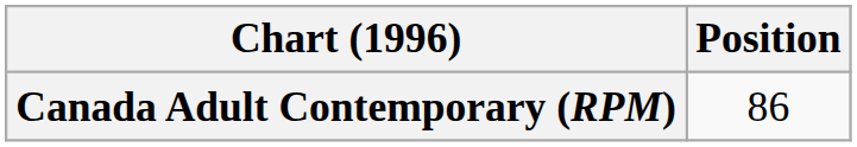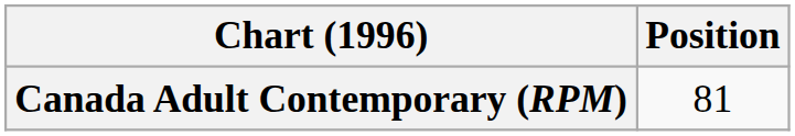 <table class="wikitable plainrowheaders" style="text-align:center">
 <tr>
 <th>Chart (1996)</th>
 <th>Position</th>
 </tr>
 <tr>
 <th scope="row">Canada Adult Contemporary (<em>RPM</em>)</th>
-<td>86</td>
+<td>81</td>
 </tr>
 </table>
